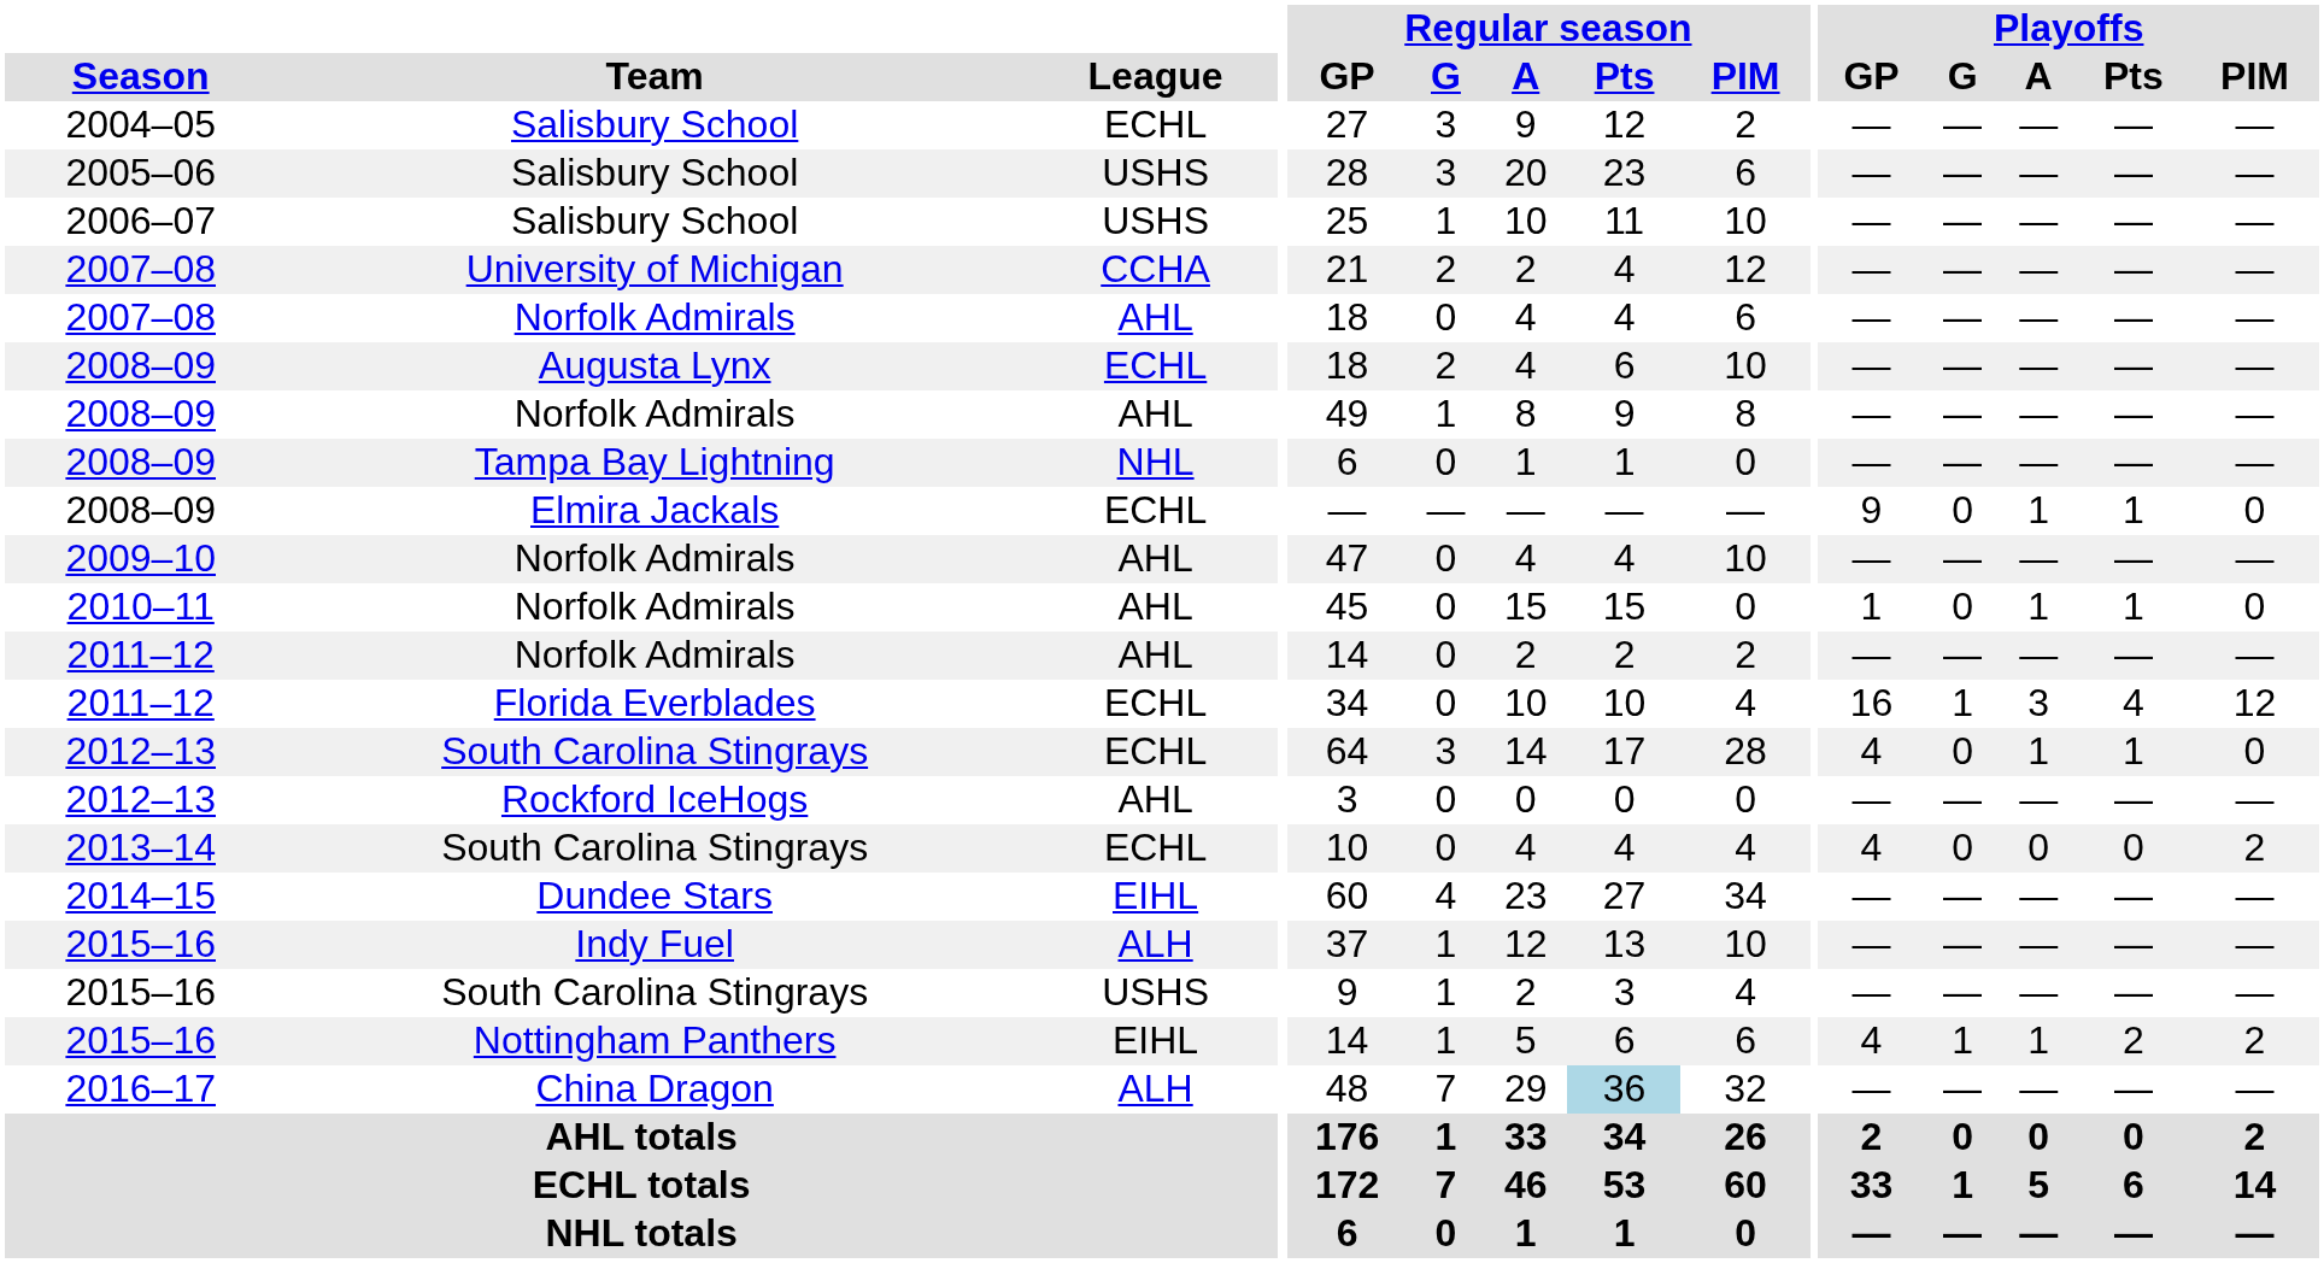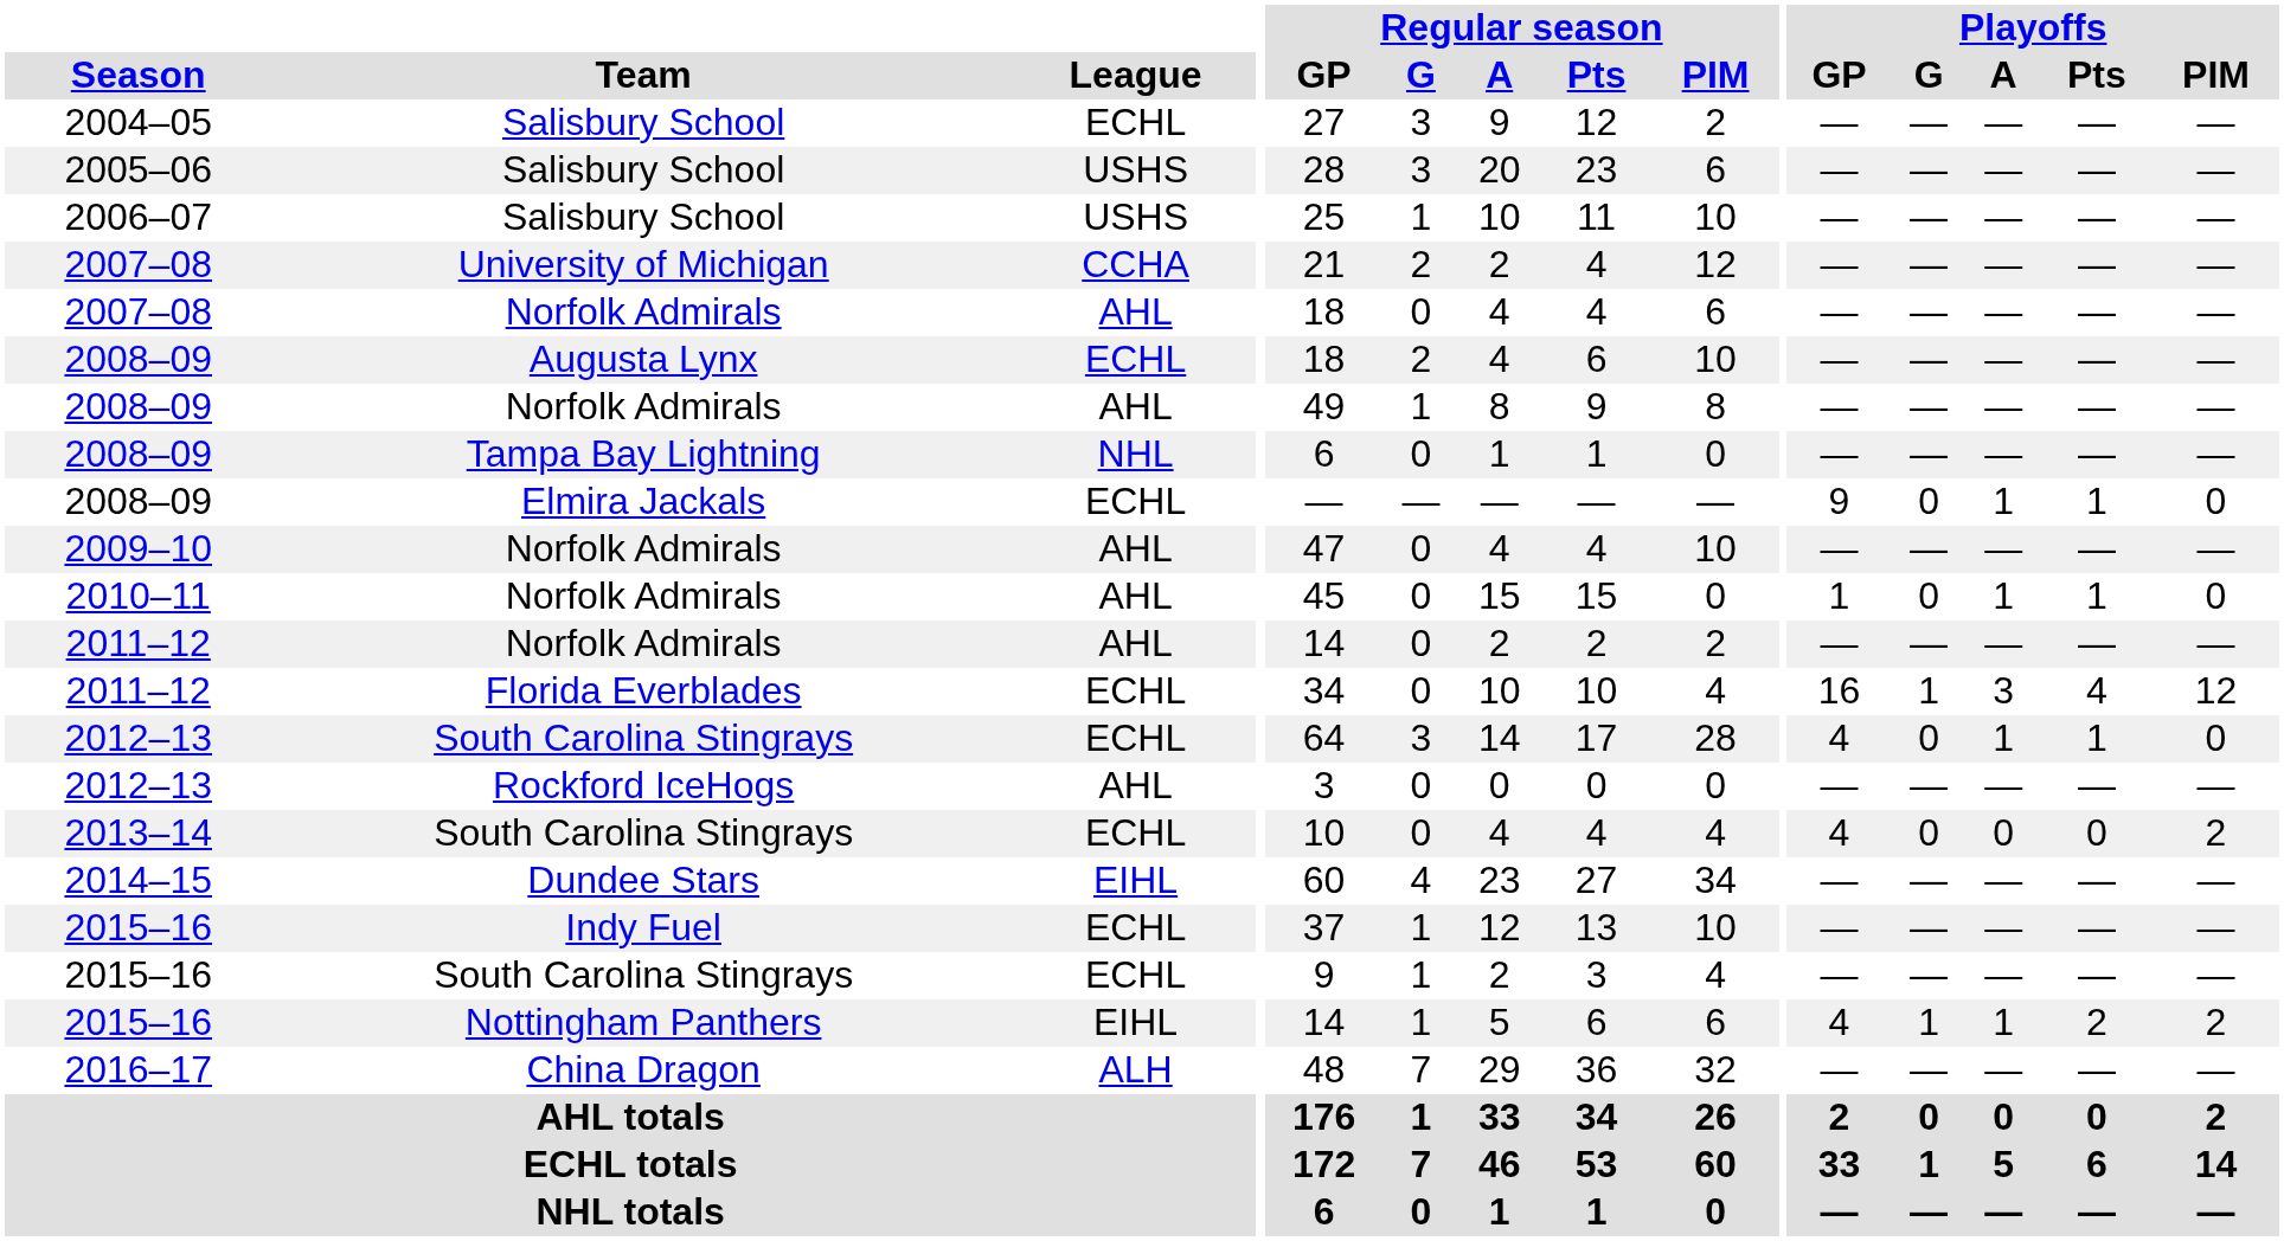 <table border="0" cellpadding="1" cellspacing="0" style="text-align:center; width:60em">
 <tr bgcolor="#e0e0e0">
 <th colspan="3" bgcolor="#ffffff"></th>
 <th rowspan="99" bgcolor="#ffffff"></th>
 <th colspan="5"><a href='#'>Regular season</a></th>
 <th rowspan="99" bgcolor="#ffffff"></th>
 <th colspan="5"><a href='#'>Playoffs</a></th>
 </tr>
 <tr bgcolor="#e0e0e0">
 <th><a href='#'>Season</a></th>
 <th>Team</th>
 <th>League</th>
 <th>GP</th>
 <th><a href='#'>G</a></th>
 <th><a href='#'>A</a></th>
 <th><a href='#'>Pts</a></th>
 <th><a href='#'>PIM</a></th>
 <th>GP</th>
 <th>G</th>
 <th>A</th>
 <th>Pts</th>
 <th>PIM</th>
 </tr>
 <tr>
 <td>2004–05</td>
 <td><a href='#'>Salisbury School</a></td>
 <td>ECHL</td>
 <td>27</td>
 <td>3</td>
 <td>9</td>
 <td>12</td>
 <td>2</td>
 <td>—</td>
 <td>—</td>
 <td>—</td>
 <td>—</td>
 <td>—</td>
 </tr>
 <tr bgcolor="#f0f0f0">
 <td>2005–06</td>
 <td>Salisbury School</td>
 <td>USHS</td>
 <td>28</td>
 <td>3</td>
 <td>20</td>
 <td>23</td>
 <td>6</td>
 <td>—</td>
 <td>—</td>
 <td>—</td>
 <td>—</td>
 <td>—</td>
 </tr>
 <tr>
 <td>2006–07</td>
 <td>Salisbury School</td>
 <td>USHS</td>
 <td>25</td>
 <td>1</td>
 <td>10</td>
 <td>11</td>
 <td>10</td>
 <td>—</td>
 <td>—</td>
 <td>—</td>
 <td>—</td>
 <td>—</td>
 </tr>
 <tr bgcolor="#f0f0f0">
 <td><a href='#'>2007–08</a></td>
 <td><a href='#'>University of Michigan</a></td>
 <td><a href='#'>CCHA</a></td>
 <td>21</td>
 <td>2</td>
 <td>2</td>
 <td>4</td>
 <td>12</td>
 <td>—</td>
 <td>—</td>
 <td>—</td>
 <td>—</td>
 <td>—</td>
 </tr>
 <tr>
 <td><a href='#'>2007–08</a></td>
 <td><a href='#'>Norfolk Admirals</a></td>
 <td><a href='#'>AHL</a></td>
 <td>18</td>
 <td>0</td>
 <td>4</td>
 <td>4</td>
 <td>6</td>
 <td>—</td>
 <td>—</td>
 <td>—</td>
 <td>—</td>
 <td>—</td>
 </tr>
 <tr bgcolor="#f0f0f0">
 <td><a href='#'>2008–09</a></td>
 <td><a href='#'>Augusta Lynx</a></td>
 <td><a href='#'>ECHL</a></td>
 <td>18</td>
 <td>2</td>
 <td>4</td>
 <td>6</td>
 <td>10</td>
 <td>—</td>
 <td>—</td>
 <td>—</td>
 <td>—</td>
 <td>—</td>
 </tr>
 <tr>
 <td><a href='#'>2008–09</a></td>
 <td>Norfolk Admirals</td>
 <td>AHL</td>
 <td>49</td>
 <td>1</td>
 <td>8</td>
 <td>9</td>
 <td>8</td>
 <td>—</td>
 <td>—</td>
 <td>—</td>
 <td>—</td>
 <td>—</td>
 </tr>
 <tr bgcolor="#f0f0f0">
 <td><a href='#'>2008–09</a></td>
 <td><a href='#'>Tampa Bay Lightning</a></td>
 <td><a href='#'>NHL</a></td>
 <td>6</td>
 <td>0</td>
 <td>1</td>
 <td>1</td>
 <td>0</td>
 <td>—</td>
 <td>—</td>
 <td>—</td>
 <td>—</td>
 <td>—</td>
 </tr>
 <tr>
 <td>2008–09</td>
 <td><a href='#'>Elmira Jackals</a></td>
 <td>ECHL</td>
 <td>—</td>
 <td>—</td>
 <td>—</td>
 <td>—</td>
 <td>—</td>
 <td>9</td>
 <td>0</td>
 <td>1</td>
 <td>1</td>
 <td>0</td>
 </tr>
 <tr bgcolor="#f0f0f0">
 <td><a href='#'>2009–10</a></td>
 <td>Norfolk Admirals</td>
 <td>AHL</td>
 <td>47</td>
 <td>0</td>
 <td>4</td>
 <td>4</td>
 <td>10</td>
 <td>—</td>
 <td>—</td>
 <td>—</td>
 <td>—</td>
 <td>—</td>
 </tr>
 <tr>
 <td><a href='#'>2010–11</a></td>
 <td>Norfolk Admirals</td>
 <td>AHL</td>
 <td>45</td>
 <td>0</td>
 <td>15</td>
 <td>15</td>
 <td>0</td>
 <td>1</td>
 <td>0</td>
 <td>1</td>
 <td>1</td>
 <td>0</td>
 </tr>
 <tr bgcolor="#f0f0f0">
 <td><a href='#'>2011–12</a></td>
 <td>Norfolk Admirals</td>
 <td>AHL</td>
 <td>14</td>
 <td>0</td>
 <td>2</td>
 <td>2</td>
 <td>2</td>
 <td>—</td>
 <td>—</td>
 <td>—</td>
 <td>—</td>
 <td>—</td>
 </tr>
 <tr>
 <td><a href='#'>2011–12</a></td>
 <td><a href='#'>Florida Everblades</a></td>
 <td>ECHL</td>
 <td>34</td>
 <td>0</td>
 <td>10</td>
 <td>10</td>
 <td>4</td>
 <td>16</td>
 <td>1</td>
 <td>3</td>
 <td>4</td>
 <td>12</td>
 </tr>
 <tr bgcolor="#f0f0f0">
 <td><a href='#'>2012–13</a></td>
 <td><a href='#'>South Carolina Stingrays</a></td>
 <td>ECHL</td>
 <td>64</td>
 <td>3</td>
 <td>14</td>
 <td>17</td>
 <td>28</td>
 <td>4</td>
 <td>0</td>
 <td>1</td>
 <td>1</td>
 <td>0</td>
 </tr>
 <tr>
 <td><a href='#'>2012–13</a></td>
 <td><a href='#'>Rockford IceHogs</a></td>
 <td>AHL</td>
 <td>3</td>
 <td>0</td>
 <td>0</td>
 <td>0</td>
 <td>0</td>
 <td>—</td>
 <td>—</td>
 <td>—</td>
 <td>—</td>
 <td>—</td>
 </tr>
 <tr bgcolor="#f0f0f0">
 <td><a href='#'>2013–14</a></td>
 <td>South Carolina Stingrays</td>
 <td>ECHL</td>
 <td>10</td>
 <td>0</td>
 <td>4</td>
 <td>4</td>
 <td>4</td>
 <td>4</td>
 <td>0</td>
 <td>0</td>
 <td>0</td>
 <td>2</td>
 </tr>
 <tr>
 <td><a href='#'>2014–15</a></td>
 <td><a href='#'>Dundee Stars</a></td>
 <td><a href='#'>EIHL</a></td>
 <td>60</td>
 <td>4</td>
 <td>23</td>
 <td>27</td>
 <td>34</td>
 <td>—</td>
 <td>—</td>
 <td>—</td>
 <td>—</td>
 <td>—</td>
 </tr>
 <tr bgcolor="#f0f0f0">
 <td><a href='#'>2015–16</a></td>
 <td><a href='#'>Indy Fuel</a></td>
-<td><a href='#'>ALH</a></td>
+<td>ECHL</td>
 <td>37</td>
 <td>1</td>
 <td>12</td>
 <td>13</td>
 <td>10</td>
 <td>—</td>
 <td>—</td>
 <td>—</td>
 <td>—</td>
 <td>—</td>
 </tr>
 <tr>
 <td>2015–16</td>
 <td>South Carolina Stingrays</td>
-<td>USHS</td>
+<td>ECHL</td>
 <td>9</td>
 <td>1</td>
 <td>2</td>
 <td>3</td>
 <td>4</td>
 <td>—</td>
 <td>—</td>
 <td>—</td>
 <td>—</td>
 <td>—</td>
 </tr>
 <tr bgcolor="#f0f0f0">
 <td><a href='#'>2015–16</a></td>
 <td><a href='#'>Nottingham Panthers</a></td>
 <td>EIHL</td>
 <td>14</td>
 <td>1</td>
 <td>5</td>
 <td>6</td>
 <td>6</td>
 <td>4</td>
 <td>1</td>
 <td>1</td>
 <td>2</td>
 <td>2</td>
 </tr>
 <tr>
 <td><a href='#'>2016–17</a></td>
 <td><a href='#'>China Dragon</a></td>
 <td><a href='#'>ALH</a></td>
 <td>48</td>
 <td>7</td>
 <td>29</td>
-<td style="background: lightblue;">36</td>
+<td>36</td>
 <td>32</td>
 <td>—</td>
 <td>—</td>
 <td>—</td>
 <td>—</td>
 <td>—</td>
 </tr>
 <tr bgcolor="#e0e0e0">
 <th colspan="3">AHL totals</th>
 <th>176</th>
 <th>1</th>
 <th>33</th>
 <th>34</th>
 <th>26</th>
 <th>2</th>
 <th>0</th>
 <th>0</th>
 <th>0</th>
 <th>2</th>
 </tr>
 <tr bgcolor="#e0e0e0">
 <th colspan="3">ECHL totals</th>
 <th>172</th>
 <th>7</th>
 <th>46</th>
 <th>53</th>
 <th>60</th>
 <th>33</th>
 <th>1</th>
 <th>5</th>
 <th>6</th>
 <th>14</th>
 </tr>
 <tr bgcolor="#e0e0e0">
 <th colspan="3">NHL totals</th>
 <th>6</th>
 <th>0</th>
 <th>1</th>
 <th>1</th>
 <th>0</th>
 <th>—</th>
 <th>—</th>
 <th>—</th>
 <th>—</th>
 <th>—</th>
 </tr>
 </table>
